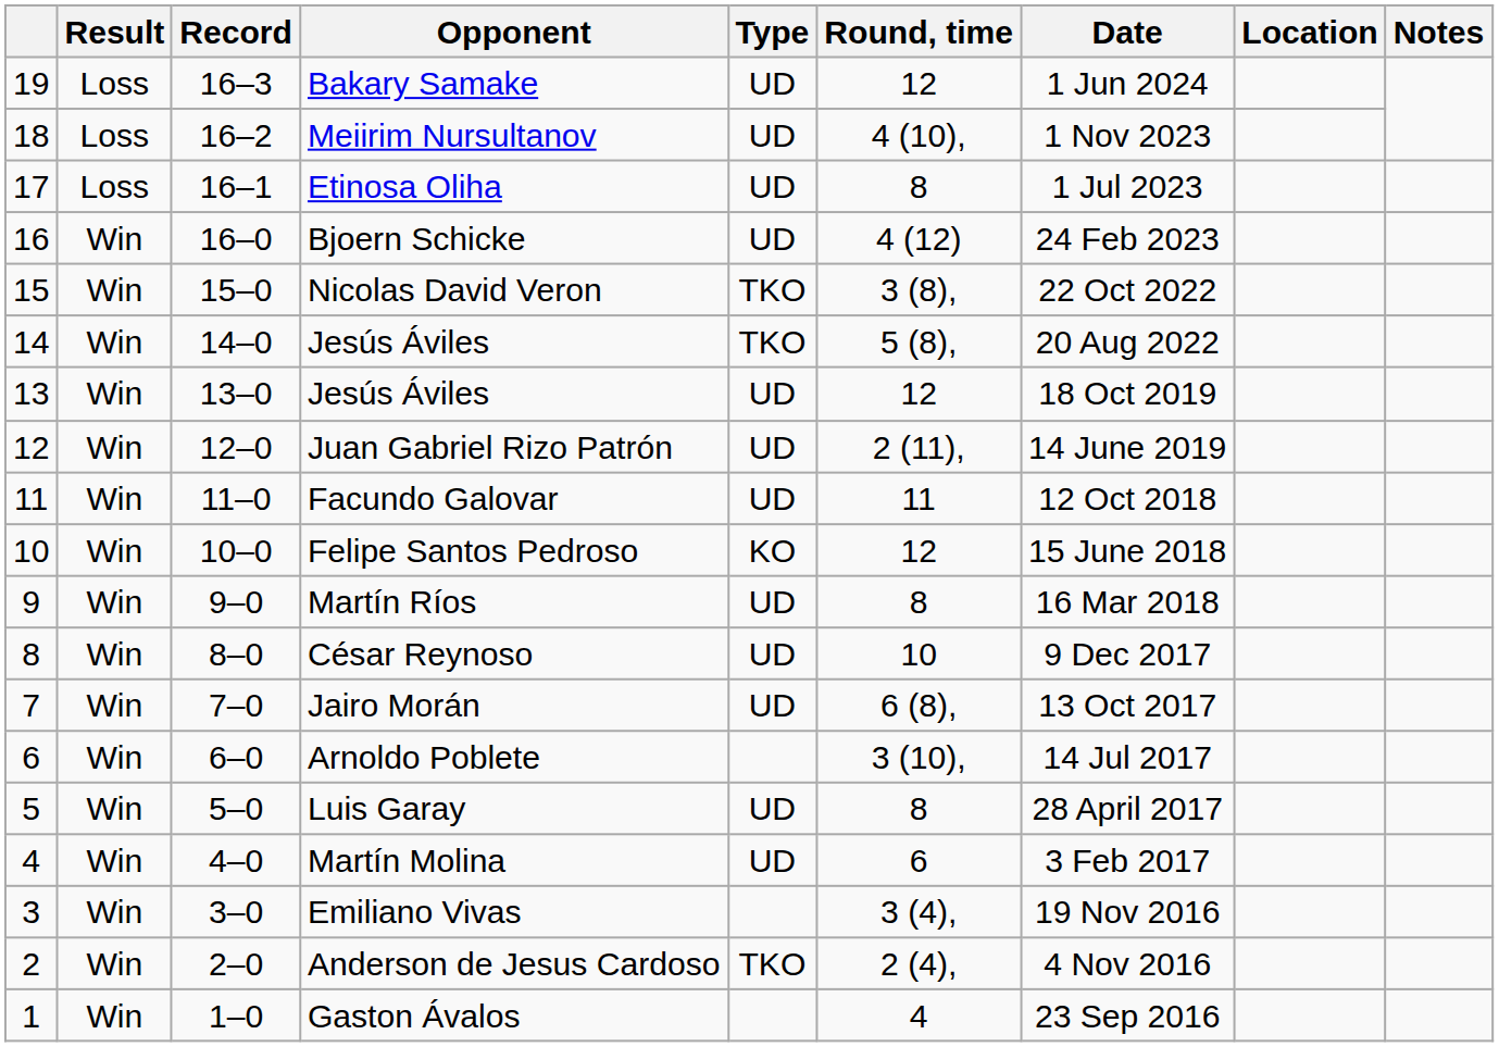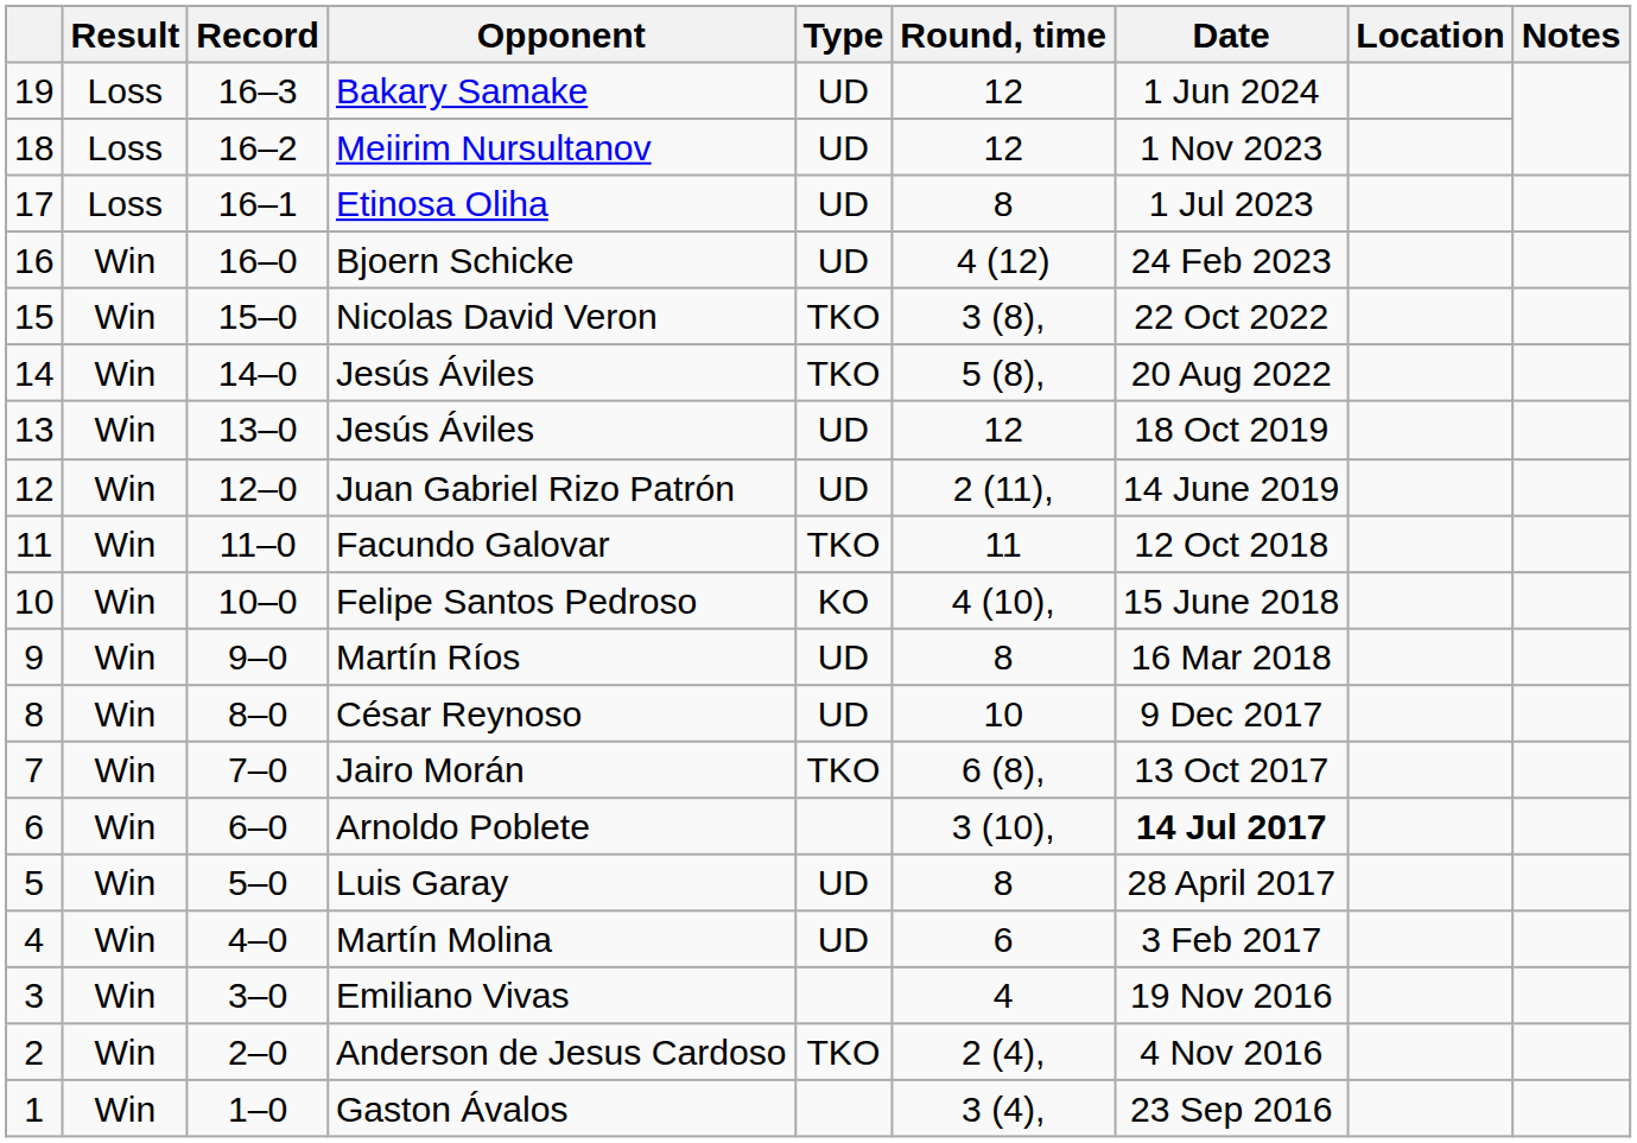 <table class="wikitable" style="text-align:center; font-size:95%">
 <tr>
 <th></th>
 <th>Result</th>
 <th>Record</th>
 <th>Opponent</th>
 <th>Type</th>
 <th>Round, time</th>
 <th>Date</th>
 <th>Location</th>
 <th>Notes</th>
 </tr>
 <tr>
 <td>19</td>
 <td>Loss</td>
 <td>16–3</td>
 <td align=left> <a href='#'>Bakary Samake</a></td>
 <td>UD</td>
 <td>12</td>
 <td>1 Jun 2024</td>
 <td align=left></td>
 </tr>
 <tr>
 <td>18</td>
 <td>Loss</td>
 <td>16–2</td>
 <td align=left> <a href='#'>Meiirim Nursultanov</a></td>
 <td>UD</td>
-<td>4 (10), </td>
+<td>12</td>
 <td>1 Nov 2023</td>
 <td align=left></td>
 </tr>
 <tr>
 <td>17</td>
 <td>Loss</td>
 <td>16–1</td>
 <td align=left> <a href='#'>Etinosa Oliha</a></td>
 <td>UD</td>
 <td>8</td>
 <td>1 Jul 2023</td>
 <td align=left></td>
 <td align=left></td>
 </tr>
 <tr>
 <td>16</td>
 <td>Win</td>
 <td>16–0</td>
 <td align=left> Bjoern Schicke</td>
 <td>UD</td>
 <td>4 (12)</td>
 <td>24 Feb 2023</td>
 <td align=left></td>
 <td align=left></td>
 </tr>
 <tr>
 <td>15</td>
 <td>Win</td>
 <td>15–0</td>
 <td align=left> Nicolas David Veron</td>
 <td>TKO</td>
 <td>3 (8), </td>
 <td>22 Oct 2022</td>
 <td align=left></td>
 <td></td>
 </tr>
 <tr>
 <td>14</td>
 <td>Win</td>
 <td>14–0</td>
 <td align=left> Jesús Áviles</td>
 <td>TKO</td>
 <td>5 (8), </td>
 <td>20 Aug 2022</td>
 <td align=left></td>
 <td></td>
 </tr>
 <tr>
 <td>13</td>
 <td>Win</td>
 <td>13–0</td>
 <td align=left> Jesús Áviles</td>
 <td>UD</td>
 <td>12</td>
 <td>18 Oct 2019</td>
 <td align=left></td>
 <td></td>
 </tr>
 <tr>
 <td>12</td>
 <td>Win</td>
 <td>12–0</td>
 <td align=left> Juan Gabriel Rizo Patrón</td>
 <td>UD</td>
 <td>2 (11), </td>
 <td>14 June 2019</td>
 <td align=left></td>
 <td align=left></td>
 </tr>
 <tr>
 <td>11</td>
 <td>Win</td>
 <td>11–0</td>
 <td align=left> Facundo Galovar</td>
-<td>UD</td>
+<td>TKO</td>
 <td>11</td>
 <td>12 Oct 2018</td>
 <td align=left></td>
 <td align=left></td>
 </tr>
 <tr>
 <td>10</td>
 <td>Win</td>
 <td>10–0</td>
 <td align=left> Felipe Santos Pedroso</td>
 <td>KO</td>
-<td>12</td>
+<td>4 (10), </td>
 <td>15 June 2018</td>
 <td align=left></td>
 <td align=left></td>
 </tr>
 <tr>
 <td>9</td>
 <td>Win</td>
 <td>9–0</td>
 <td align=left> Martín Ríos</td>
 <td>UD</td>
 <td>8</td>
 <td>16 Mar 2018</td>
 <td align=left></td>
 <td></td>
 </tr>
 <tr>
 <td>8</td>
 <td>Win</td>
 <td>8–0</td>
 <td align=left> César Reynoso</td>
 <td>UD</td>
 <td>10</td>
 <td>9 Dec 2017</td>
 <td align=left></td>
 <td align=left></td>
 </tr>
 <tr>
 <td>7</td>
 <td>Win</td>
 <td>7–0</td>
 <td align=left> Jairo Morán</td>
-<td>UD</td>
+<td>TKO</td>
 <td>6 (8), </td>
 <td>13 Oct 2017</td>
 <td align=left></td>
 <td></td>
 </tr>
 <tr>
 <td>6</td>
 <td>Win</td>
 <td>6–0</td>
 <td align=left> Arnoldo Poblete</td>
 <td></td>
 <td>3 (10), </td>
-<td>14 Jul 2017</td>
+<td><strong>14 Jul 2017</strong></td>
 <td align=left></td>
 <td align=left></td>
 </tr>
 <tr>
 <td>5</td>
 <td>Win</td>
 <td>5–0</td>
 <td align=left> Luis Garay</td>
 <td>UD</td>
 <td>8</td>
 <td>28 April 2017</td>
 <td align=left></td>
 <td></td>
 </tr>
 <tr>
 <td>4</td>
 <td>Win</td>
 <td>4–0</td>
 <td align=left> Martín Molina</td>
 <td>UD</td>
 <td>6</td>
 <td>3 Feb 2017</td>
 <td align=left></td>
 <td></td>
 </tr>
 <tr>
 <td>3</td>
 <td>Win</td>
 <td>3–0</td>
 <td align=left> Emiliano Vivas</td>
 <td></td>
-<td>3 (4), </td>
+<td>4</td>
 <td>19 Nov 2016</td>
 <td align=left></td>
 <td></td>
 </tr>
 <tr>
 <td>2</td>
 <td>Win</td>
 <td>2–0</td>
 <td align=left> Anderson de Jesus Cardoso</td>
 <td>TKO</td>
 <td>2 (4), </td>
 <td>4 Nov 2016</td>
 <td align=left></td>
 <td></td>
 </tr>
 <tr>
 <td>1</td>
 <td>Win</td>
 <td>1–0</td>
 <td align=left> Gaston Ávalos</td>
 <td></td>
-<td>4</td>
+<td>3 (4), </td>
 <td>23 Sep 2016</td>
 <td align=left></td>
 <td></td>
 </tr>
 </table>
